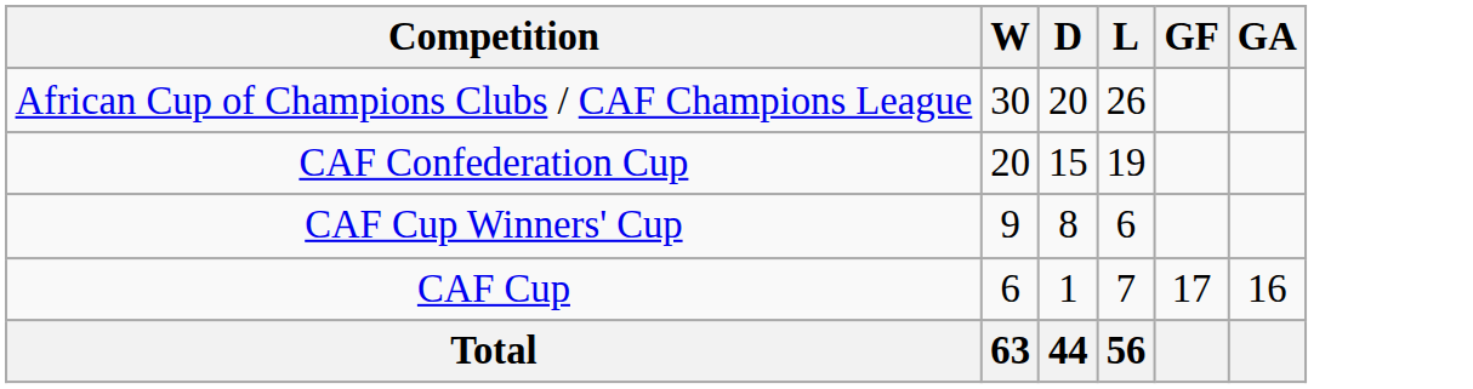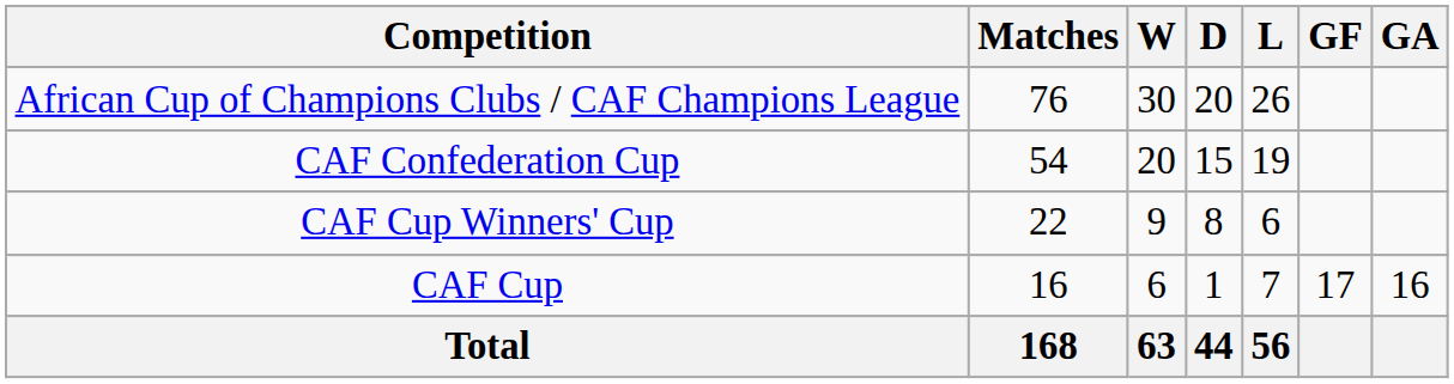 <table class="wikitable sortable" style="text-align:center">
 <tr>
 <th>Competition</th>
+<th>Matches</th>
 <th>W</th>
 <th>D</th>
 <th>L</th>
 <th>GF</th>
 <th>GA</th>
 </tr>
 <tr>
 <td><a href='#'>African Cup of Champions Clubs</a> / <a href='#'>CAF Champions League</a></td>
+<td>76</td>
 <td>30</td>
 <td>20</td>
 <td>26</td>
 <td></td>
 <td></td>
 </tr>
 <tr>
 <td><a href='#'>CAF Confederation Cup</a></td>
+<td>54</td>
 <td>20</td>
 <td>15</td>
 <td>19</td>
 <td></td>
 <td></td>
 </tr>
 <tr>
 <td><a href='#'>CAF Cup Winners' Cup</a></td>
+<td>22</td>
 <td>9</td>
 <td>8</td>
 <td>6</td>
 <td></td>
 <td></td>
 </tr>
 <tr>
 <td><a href='#'>CAF Cup</a></td>
+<td>16</td>
 <td>6</td>
 <td>1</td>
 <td>7</td>
 <td>17</td>
 <td>16</td>
 </tr>
 <tr>
 <th><strong>Total</strong></th>
+<th>168</th>
 <th>63</th>
 <th>44</th>
 <th>56</th>
 <th></th>
 <th></th>
 </tr>
 </table>
